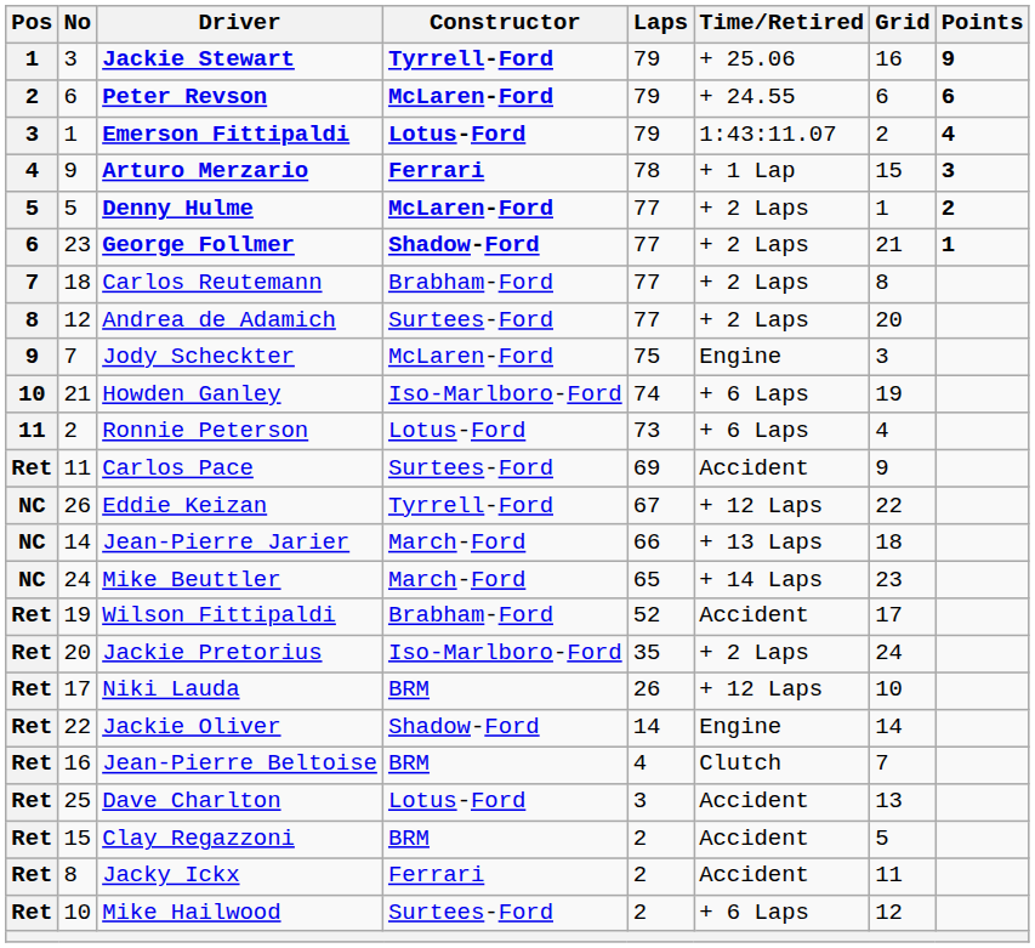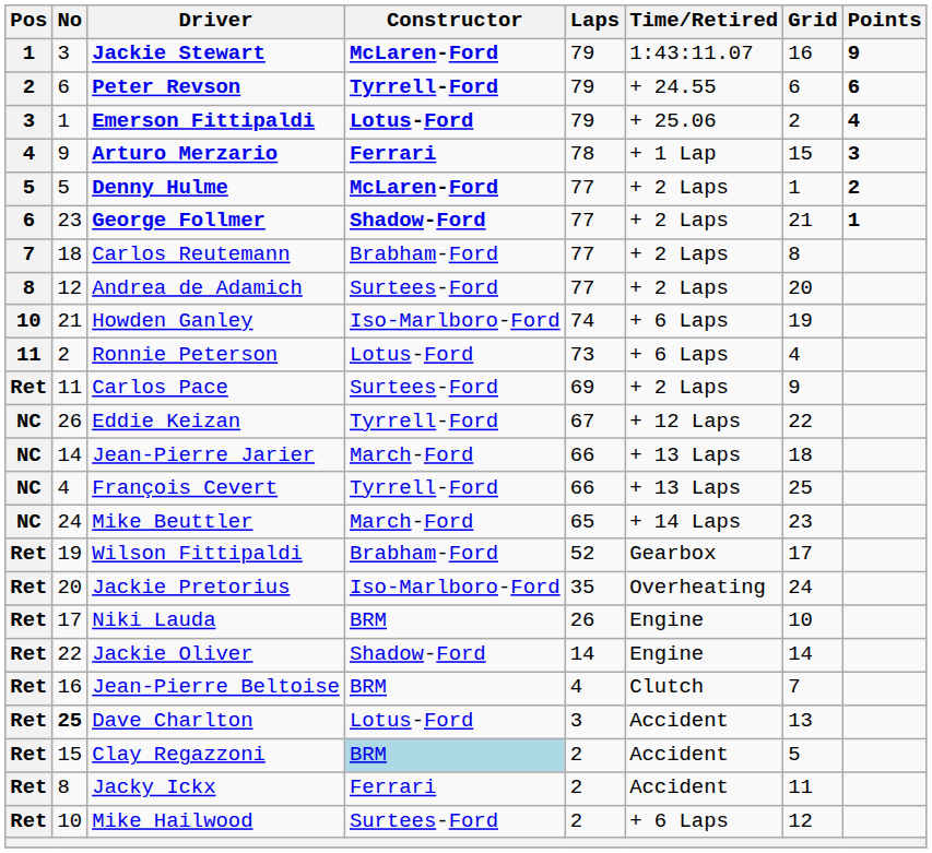 <table class="wikitable" style="font-size: 95%;">
 <tr>
 <th>Pos</th>
 <th>No</th>
 <th>Driver</th>
 <th>Constructor</th>
 <th>Laps</th>
 <th>Time/Retired</th>
 <th>Grid</th>
 <th>Points</th>
 </tr>
 <tr>
 <th>1</th>
 <td>3</td>
 <td> <strong><a href='#'>Jackie Stewart</a></strong></td>
-<td><strong><a href='#'>Tyrrell</a>-<a href='#'>Ford</a></strong></td>
+<td><strong><a href='#'>McLaren</a>-<a href='#'>Ford</a></strong></td>
 <td>79</td>
-<td>+ 25.06</td>
+<td>1:43:11.07</td>
 <td>16</td>
 <td><strong>9</strong></td>
 </tr>
 <tr>
 <th>2</th>
 <td>6</td>
 <td> <strong><a href='#'>Peter Revson</a></strong></td>
-<td><strong><a href='#'>McLaren</a>-<a href='#'>Ford</a></strong></td>
+<td><strong><a href='#'>Tyrrell</a>-<a href='#'>Ford</a></strong></td>
 <td>79</td>
 <td>+ 24.55</td>
 <td>6</td>
 <td><strong>6</strong></td>
 </tr>
 <tr>
 <th>3</th>
 <td>1</td>
 <td> <strong><a href='#'>Emerson Fittipaldi</a></strong></td>
 <td><strong><a href='#'>Lotus</a>-<a href='#'>Ford</a></strong></td>
 <td>79</td>
-<td>1:43:11.07</td>
+<td>+ 25.06</td>
 <td>2</td>
 <td><strong>4</strong></td>
 </tr>
 <tr>
 <th>4</th>
 <td>9</td>
 <td> <strong><a href='#'>Arturo Merzario</a></strong></td>
 <td><strong><a href='#'>Ferrari</a></strong></td>
 <td>78</td>
 <td>+ 1 Lap</td>
 <td>15</td>
 <td><strong>3</strong></td>
 </tr>
 <tr>
 <th>5</th>
 <td>5</td>
 <td> <strong><a href='#'>Denny Hulme</a></strong></td>
 <td><strong><a href='#'>McLaren</a>-<a href='#'>Ford</a></strong></td>
 <td>77</td>
 <td>+ 2 Laps</td>
 <td>1</td>
 <td><strong>2</strong></td>
 </tr>
 <tr>
 <th>6</th>
 <td>23</td>
 <td> <strong><a href='#'>George Follmer</a></strong></td>
 <td><strong><a href='#'>Shadow</a>-<a href='#'>Ford</a></strong></td>
 <td>77</td>
 <td>+ 2 Laps</td>
 <td>21</td>
 <td><strong>1</strong></td>
 </tr>
 <tr>
 <th>7</th>
 <td>18</td>
 <td> <a href='#'>Carlos Reutemann</a></td>
 <td><a href='#'>Brabham</a>-<a href='#'>Ford</a></td>
 <td>77</td>
 <td>+ 2 Laps</td>
 <td>8</td>
 <td> </td>
 </tr>
 <tr>
 <th>8</th>
 <td>12</td>
 <td> <a href='#'>Andrea de Adamich</a></td>
 <td><a href='#'>Surtees</a>-<a href='#'>Ford</a></td>
 <td>77</td>
 <td>+ 2 Laps</td>
 <td>20</td>
 <td> </td>
 </tr>
 <tr>
-<th>9</th>
-<td>7</td>
-<td> <a href='#'>Jody Scheckter</a></td>
-<td><a href='#'>McLaren</a>-<a href='#'>Ford</a></td>
-<td>75</td>
-<td>Engine</td>
-<td>3</td>
-<td> </td>
-</tr>
-<tr>
 <th>10</th>
 <td>21</td>
 <td> <a href='#'>Howden Ganley</a></td>
 <td><a href='#'>Iso-Marlboro</a>-<a href='#'>Ford</a></td>
 <td>74</td>
 <td>+ 6 Laps</td>
 <td>19</td>
 <td> </td>
 </tr>
 <tr>
 <th>11</th>
 <td>2</td>
 <td> <a href='#'>Ronnie Peterson</a></td>
 <td><a href='#'>Lotus</a>-<a href='#'>Ford</a></td>
 <td>73</td>
 <td>+ 6 Laps</td>
 <td>4</td>
 <td> </td>
 </tr>
 <tr>
 <th>Ret</th>
 <td>11</td>
 <td> <a href='#'>Carlos Pace</a></td>
 <td><a href='#'>Surtees</a>-<a href='#'>Ford</a></td>
 <td>69</td>
-<td>Accident</td>
+<td>+ 2 Laps</td>
 <td>9</td>
 <td> </td>
 </tr>
 <tr>
 <th>NC</th>
 <td>26</td>
 <td> <a href='#'>Eddie Keizan</a></td>
 <td><a href='#'>Tyrrell</a>-<a href='#'>Ford</a></td>
 <td>67</td>
 <td>+ 12 Laps</td>
 <td>22</td>
 <td> </td>
 </tr>
 <tr>
 <th>NC</th>
 <td>14</td>
 <td> <a href='#'>Jean-Pierre Jarier</a></td>
 <td><a href='#'>March</a>-<a href='#'>Ford</a></td>
 <td>66</td>
 <td>+ 13 Laps</td>
 <td>18</td>
 <td> </td>
 </tr>
 <tr>
 <th>NC</th>
+<td>4</td>
+<td> <a href='#'>François Cevert</a></td>
+<td><a href='#'>Tyrrell</a>-<a href='#'>Ford</a></td>
+<td>66</td>
+<td>+ 13 Laps</td>
+<td>25</td>
+<td> </td>
+</tr>
+<tr>
+<th>NC</th>
 <td>24</td>
 <td> <a href='#'>Mike Beuttler</a></td>
 <td><a href='#'>March</a>-<a href='#'>Ford</a></td>
 <td>65</td>
 <td>+ 14 Laps</td>
 <td>23</td>
 <td> </td>
 </tr>
 <tr>
 <th>Ret</th>
 <td>19</td>
 <td> <a href='#'>Wilson Fittipaldi</a></td>
 <td><a href='#'>Brabham</a>-<a href='#'>Ford</a></td>
 <td>52</td>
-<td>Accident</td>
+<td>Gearbox</td>
 <td>17</td>
 <td> </td>
 </tr>
 <tr>
 <th>Ret</th>
 <td>20</td>
 <td> <a href='#'>Jackie Pretorius</a></td>
 <td><a href='#'>Iso-Marlboro</a>-<a href='#'>Ford</a></td>
 <td>35</td>
-<td>+ 2 Laps</td>
+<td>Overheating</td>
 <td>24</td>
 <td> </td>
 </tr>
 <tr>
 <th>Ret</th>
 <td>17</td>
 <td> <a href='#'>Niki Lauda</a></td>
 <td><a href='#'>BRM</a></td>
 <td>26</td>
-<td>+ 12 Laps</td>
+<td>Engine</td>
 <td>10</td>
 <td> </td>
 </tr>
 <tr>
 <th>Ret</th>
 <td>22</td>
 <td> <a href='#'>Jackie Oliver</a></td>
 <td><a href='#'>Shadow</a>-<a href='#'>Ford</a></td>
 <td>14</td>
 <td>Engine</td>
 <td>14</td>
 <td> </td>
 </tr>
 <tr>
 <th>Ret</th>
 <td>16</td>
 <td> <a href='#'>Jean-Pierre Beltoise</a></td>
 <td><a href='#'>BRM</a></td>
 <td>4</td>
 <td>Clutch</td>
 <td>7</td>
 <td> </td>
 </tr>
 <tr>
 <th>Ret</th>
-<td>25</td>
+<td><strong>25</strong></td>
 <td> <a href='#'>Dave Charlton</a></td>
 <td><a href='#'>Lotus</a>-<a href='#'>Ford</a></td>
 <td>3</td>
 <td>Accident</td>
 <td>13</td>
 <td> </td>
 </tr>
 <tr>
 <th>Ret</th>
 <td>15</td>
 <td> <a href='#'>Clay Regazzoni</a></td>
-<td><a href='#'>BRM</a></td>
+<td style="background: lightblue;"><a href='#'>BRM</a></td>
 <td>2</td>
 <td>Accident</td>
 <td>5</td>
 <td> </td>
 </tr>
 <tr>
 <th>Ret</th>
 <td>8</td>
 <td> <a href='#'>Jacky Ickx</a></td>
 <td><a href='#'>Ferrari</a></td>
 <td>2</td>
 <td>Accident</td>
 <td>11</td>
 <td> </td>
 </tr>
 <tr>
 <th>Ret</th>
 <td>10</td>
 <td> <a href='#'>Mike Hailwood</a></td>
 <td><a href='#'>Surtees</a>-<a href='#'>Ford</a></td>
 <td>2</td>
 <td>+ 6 Laps</td>
 <td>12</td>
 <td> </td>
 </tr>
 <tr>
 <th colspan="8"></th>
 </tr>
 </table>
